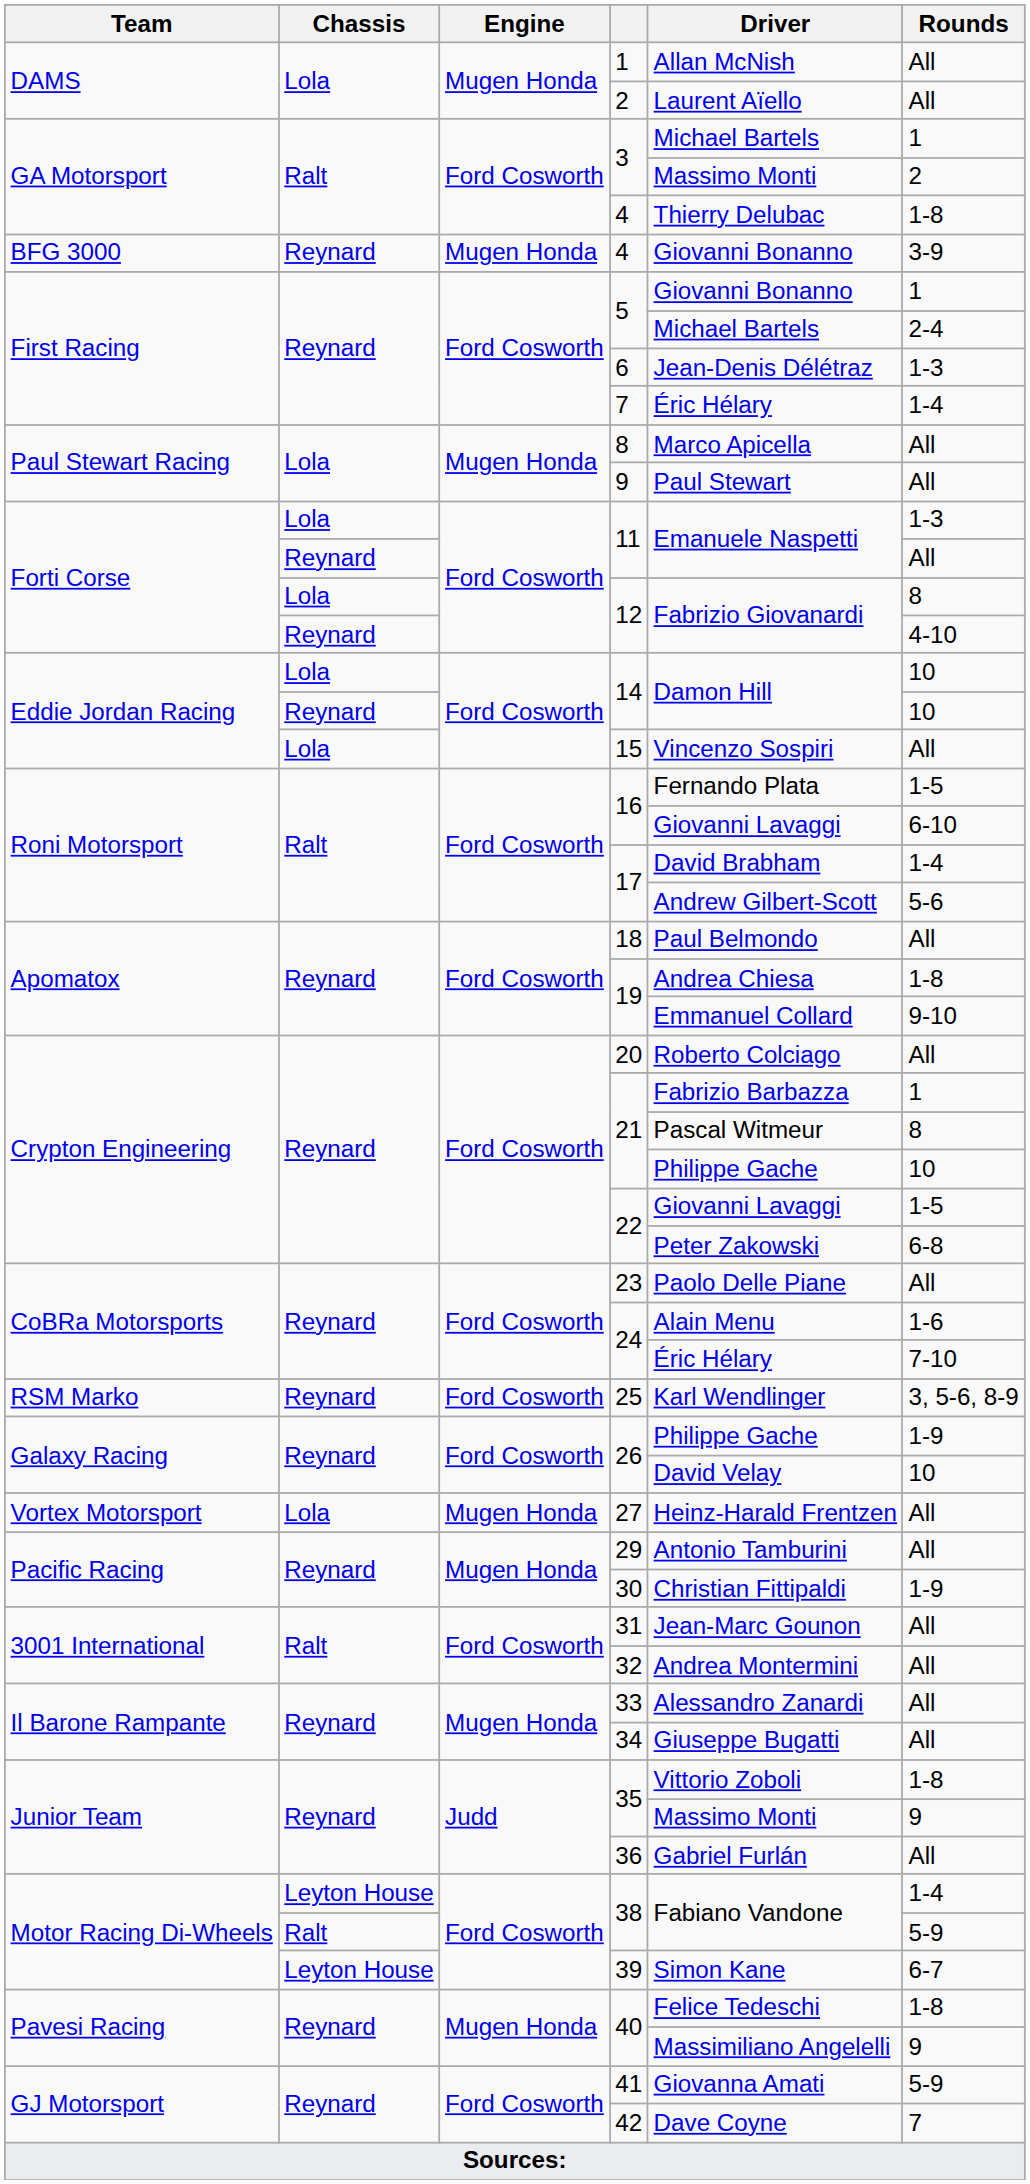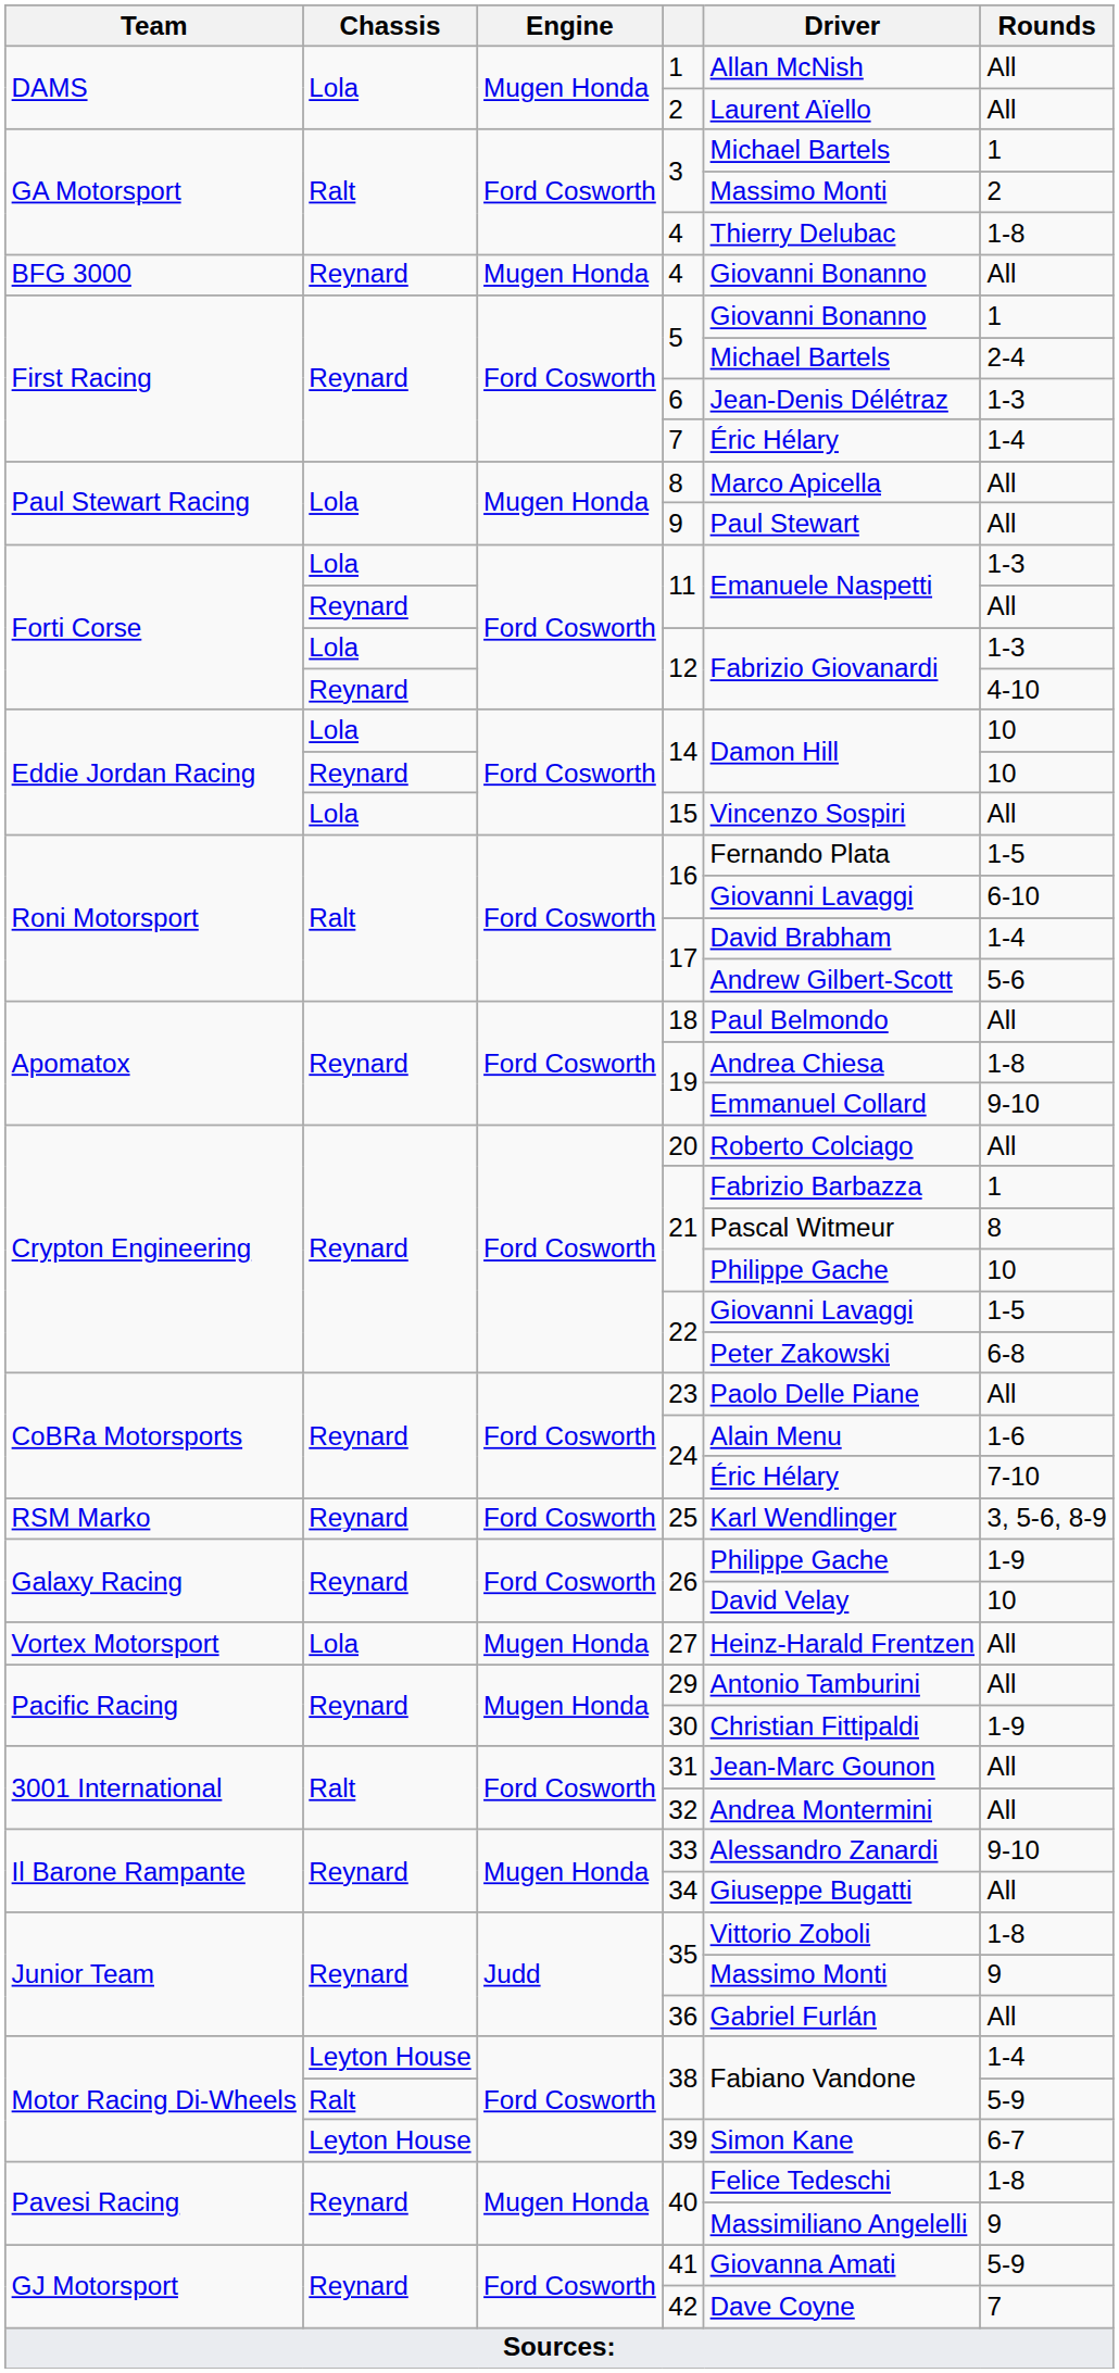 <table class="wikitable" style="font-size:85%">
 <tr>
 <th>Team</th>
 <th>Chassis</th>
 <th>Engine</th>
 <th></th>
 <th>Driver</th>
 <th>Rounds</th>
 </tr>
 <tr>
 <td rowspan=2> <a href='#'>DAMS</a></td>
 <td rowspan=2><a href='#'>Lola</a></td>
 <td rowspan=2><a href='#'>Mugen Honda</a></td>
 <td>1</td>
 <td> <a href='#'>Allan McNish</a></td>
 <td>All</td>
 </tr>
 <tr>
 <td>2</td>
 <td> <a href='#'>Laurent Aïello</a></td>
 <td>All</td>
 </tr>
 <tr>
 <td rowspan=3> <a href='#'>GA Motorsport</a></td>
 <td rowspan=3><a href='#'>Ralt</a></td>
 <td rowspan=3><a href='#'>Ford Cosworth</a></td>
 <td rowspan=2>3</td>
 <td> <a href='#'>Michael Bartels</a></td>
 <td>1</td>
 </tr>
 <tr>
 <td> <a href='#'>Massimo Monti</a></td>
 <td>2</td>
 </tr>
 <tr>
 <td>4</td>
 <td> <a href='#'>Thierry Delubac</a></td>
 <td>1-8</td>
 </tr>
 <tr>
 <td> <a href='#'>BFG 3000</a></td>
 <td><a href='#'>Reynard</a></td>
 <td><a href='#'>Mugen Honda</a></td>
 <td>4</td>
 <td> <a href='#'>Giovanni Bonanno</a></td>
-<td>3-9</td>
+<td>All</td>
 </tr>
 <tr>
 <td rowspan=4> <a href='#'>First Racing</a></td>
 <td rowspan=4><a href='#'>Reynard</a></td>
 <td rowspan=4><a href='#'>Ford Cosworth</a></td>
 <td rowspan=2>5</td>
 <td> <a href='#'>Giovanni Bonanno</a></td>
 <td>1</td>
 </tr>
 <tr>
 <td> <a href='#'>Michael Bartels</a></td>
 <td>2-4</td>
 </tr>
 <tr>
 <td>6</td>
 <td> <a href='#'>Jean-Denis Délétraz</a></td>
 <td>1-3</td>
 </tr>
 <tr>
 <td>7</td>
 <td> <a href='#'>Éric Hélary</a></td>
 <td>1-4</td>
 </tr>
 <tr>
 <td rowspan=2> <a href='#'>Paul Stewart Racing</a></td>
 <td rowspan=2><a href='#'>Lola</a></td>
 <td rowspan=2><a href='#'>Mugen Honda</a></td>
 <td>8</td>
 <td> <a href='#'>Marco Apicella</a></td>
 <td>All</td>
 </tr>
 <tr>
 <td>9</td>
 <td> <a href='#'>Paul Stewart</a></td>
 <td>All</td>
 </tr>
 <tr>
 <td rowspan=4> <a href='#'>Forti Corse</a></td>
 <td><a href='#'>Lola</a></td>
 <td rowspan=4><a href='#'>Ford Cosworth</a></td>
 <td rowspan=2>11</td>
 <td rowspan=2> <a href='#'>Emanuele Naspetti</a></td>
 <td>1-3</td>
 </tr>
 <tr>
 <td><a href='#'>Reynard</a></td>
 <td>All</td>
 </tr>
 <tr>
 <td><a href='#'>Lola</a></td>
 <td rowspan=2>12</td>
 <td rowspan=2> <a href='#'>Fabrizio Giovanardi</a></td>
-<td>8</td>
+<td>1-3</td>
 </tr>
 <tr>
 <td><a href='#'>Reynard</a></td>
 <td>4-10</td>
 </tr>
 <tr>
 <td rowspan=3> <a href='#'>Eddie Jordan Racing</a></td>
 <td><a href='#'>Lola</a></td>
 <td rowspan=3><a href='#'>Ford Cosworth</a></td>
 <td rowspan=2>14</td>
 <td rowspan=2> <a href='#'>Damon Hill</a></td>
 <td>10</td>
 </tr>
 <tr>
 <td><a href='#'>Reynard</a></td>
 <td>10</td>
 </tr>
 <tr>
 <td><a href='#'>Lola</a></td>
 <td>15</td>
 <td> <a href='#'>Vincenzo Sospiri</a></td>
 <td>All</td>
 </tr>
 <tr>
 <td rowspan=4> <a href='#'>Roni Motorsport</a></td>
 <td rowspan=4><a href='#'>Ralt</a></td>
 <td rowspan=4><a href='#'>Ford Cosworth</a></td>
 <td rowspan=2>16</td>
 <td> Fernando Plata</td>
 <td>1-5</td>
 </tr>
 <tr>
 <td> <a href='#'>Giovanni Lavaggi</a></td>
 <td>6-10</td>
 </tr>
 <tr>
 <td rowspan=2>17</td>
 <td> <a href='#'>David Brabham</a></td>
 <td>1-4</td>
 </tr>
 <tr>
 <td> <a href='#'>Andrew Gilbert-Scott</a></td>
 <td>5-6</td>
 </tr>
 <tr>
 <td rowspan=3> <a href='#'>Apomatox</a></td>
 <td rowspan=3><a href='#'>Reynard</a></td>
 <td rowspan=3><a href='#'>Ford Cosworth</a></td>
 <td>18</td>
 <td> <a href='#'>Paul Belmondo</a></td>
 <td>All</td>
 </tr>
 <tr>
 <td rowspan=2>19</td>
 <td> <a href='#'>Andrea Chiesa</a></td>
 <td>1-8</td>
 </tr>
 <tr>
 <td> <a href='#'>Emmanuel Collard</a></td>
 <td>9-10</td>
 </tr>
 <tr>
 <td rowspan=6> <a href='#'>Crypton Engineering</a></td>
 <td rowspan=6><a href='#'>Reynard</a></td>
 <td rowspan=6><a href='#'>Ford Cosworth</a></td>
 <td>20</td>
 <td> <a href='#'>Roberto Colciago</a></td>
 <td>All</td>
 </tr>
 <tr>
 <td rowspan=3>21</td>
 <td> <a href='#'>Fabrizio Barbazza</a></td>
 <td>1</td>
 </tr>
 <tr>
 <td> Pascal Witmeur</td>
 <td>8</td>
 </tr>
 <tr>
 <td> <a href='#'>Philippe Gache</a></td>
 <td>10</td>
 </tr>
 <tr>
 <td rowspan=2>22</td>
 <td> <a href='#'>Giovanni Lavaggi</a></td>
 <td>1-5</td>
 </tr>
 <tr>
 <td> <a href='#'>Peter Zakowski</a></td>
 <td>6-8</td>
 </tr>
 <tr>
 <td rowspan=3> <a href='#'>CoBRa Motorsports</a></td>
 <td rowspan=3><a href='#'>Reynard</a></td>
 <td rowspan=3><a href='#'>Ford Cosworth</a></td>
 <td>23</td>
 <td> <a href='#'>Paolo Delle Piane</a></td>
 <td>All</td>
 </tr>
 <tr>
 <td rowspan=2>24</td>
 <td> <a href='#'>Alain Menu</a></td>
 <td>1-6</td>
 </tr>
 <tr>
 <td> <a href='#'>Éric Hélary</a></td>
 <td>7-10</td>
 </tr>
 <tr>
 <td> <a href='#'>RSM Marko</a></td>
 <td><a href='#'>Reynard</a></td>
 <td><a href='#'>Ford Cosworth</a></td>
 <td>25</td>
 <td> <a href='#'>Karl Wendlinger</a></td>
 <td>3, 5-6, 8-9</td>
 </tr>
 <tr>
 <td rowspan=2> <a href='#'>Galaxy Racing</a></td>
 <td rowspan=2><a href='#'>Reynard</a></td>
 <td rowspan=2><a href='#'>Ford Cosworth</a></td>
 <td rowspan=2>26</td>
 <td> <a href='#'>Philippe Gache</a></td>
 <td>1-9</td>
 </tr>
 <tr>
 <td> <a href='#'>David Velay</a></td>
 <td>10</td>
 </tr>
 <tr>
 <td> <a href='#'>Vortex Motorsport</a></td>
 <td><a href='#'>Lola</a></td>
 <td><a href='#'>Mugen Honda</a></td>
 <td>27</td>
 <td> <a href='#'>Heinz-Harald Frentzen</a></td>
 <td>All</td>
 </tr>
 <tr>
 <td rowspan=2> <a href='#'>Pacific Racing</a></td>
 <td rowspan=2><a href='#'>Reynard</a></td>
 <td rowspan=2><a href='#'>Mugen Honda</a></td>
 <td>29</td>
 <td> <a href='#'>Antonio Tamburini</a></td>
 <td>All</td>
 </tr>
 <tr>
 <td>30</td>
 <td> <a href='#'>Christian Fittipaldi</a></td>
 <td>1-9</td>
 </tr>
 <tr>
 <td rowspan=2> <a href='#'>3001 International</a></td>
 <td rowspan=2><a href='#'>Ralt</a></td>
 <td rowspan=2><a href='#'>Ford Cosworth</a></td>
 <td>31</td>
 <td> <a href='#'>Jean-Marc Gounon</a></td>
 <td>All</td>
 </tr>
 <tr>
 <td>32</td>
 <td> <a href='#'>Andrea Montermini</a></td>
 <td>All</td>
 </tr>
 <tr>
 <td rowspan=2> <a href='#'>Il Barone Rampante</a></td>
 <td rowspan=2><a href='#'>Reynard</a></td>
 <td rowspan=2><a href='#'>Mugen Honda</a></td>
 <td>33</td>
 <td> <a href='#'>Alessandro Zanardi</a></td>
-<td>All</td>
+<td>9-10</td>
 </tr>
 <tr>
 <td>34</td>
 <td> <a href='#'>Giuseppe Bugatti</a></td>
 <td>All</td>
 </tr>
 <tr>
 <td rowspan=3> <a href='#'>Junior Team</a></td>
 <td rowspan=3><a href='#'>Reynard</a></td>
 <td rowspan=3><a href='#'>Judd</a></td>
 <td rowspan=2>35</td>
 <td> <a href='#'>Vittorio Zoboli</a></td>
 <td>1-8</td>
 </tr>
 <tr>
 <td> <a href='#'>Massimo Monti</a></td>
 <td>9</td>
 </tr>
 <tr>
 <td>36</td>
 <td> <a href='#'>Gabriel Furlán</a></td>
 <td>All</td>
 </tr>
 <tr>
 <td rowspan=3> <a href='#'>Motor Racing Di-Wheels</a></td>
 <td><a href='#'>Leyton House</a></td>
 <td rowspan=3><a href='#'>Ford Cosworth</a></td>
 <td rowspan=2>38</td>
 <td rowspan=2> Fabiano Vandone</td>
 <td>1-4</td>
 </tr>
 <tr>
 <td><a href='#'>Ralt</a></td>
 <td>5-9</td>
 </tr>
 <tr>
 <td><a href='#'>Leyton House</a></td>
 <td>39</td>
 <td> <a href='#'>Simon Kane</a></td>
 <td>6-7</td>
 </tr>
 <tr>
 <td rowspan=2> <a href='#'>Pavesi Racing</a></td>
 <td rowspan=2><a href='#'>Reynard</a></td>
 <td rowspan=2><a href='#'>Mugen Honda</a></td>
 <td rowspan=2>40</td>
 <td> <a href='#'>Felice Tedeschi</a></td>
 <td>1-8</td>
 </tr>
 <tr>
 <td> <a href='#'>Massimiliano Angelelli</a></td>
 <td>9</td>
 </tr>
 <tr>
 <td rowspan=2> <a href='#'>GJ Motorsport</a></td>
 <td rowspan=2><a href='#'>Reynard</a></td>
 <td rowspan=2><a href='#'>Ford Cosworth</a></td>
 <td>41</td>
 <td> <a href='#'>Giovanna Amati</a></td>
 <td>5-9</td>
 </tr>
 <tr>
 <td>42</td>
 <td> <a href='#'>Dave Coyne</a></td>
 <td>7</td>
 </tr>
 <tr class="sortbottom">
 <td colspan="6" style="background-color:#EAECF0;text-align:center"><strong>Sources:</strong></td>
 </tr>
 </table>
